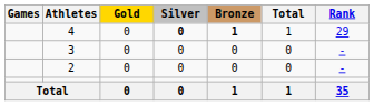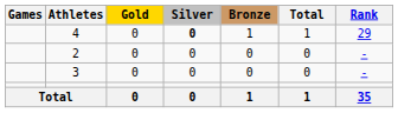 <table class="wikitable sortable" style="text-align:center; font-size:90%;">
 <tr>
 <th>Games</th>
 <th>Athletes</th>
 <th style="background:gold; width:4.5em; font-weight:bold;">Gold</th>
 <th style="background:silver; width:4.5em; font-weight:bold;">Silver</th>
 <th style="background:#cc9966; width:4.5em; font-weight:bold;">Bronze</th>
 <th style="width:4.5em; font-weight:bold;">Total</th>
 <th style="width:4.5em; font-weight:bold;"><a href='#'>Rank</a></th>
 </tr>
 <tr>
 <td align=left></td>
 <td>4</td>
 <td>0</td>
 <td><strong>0</strong></td>
-<td><strong>1</strong></td>
+<td>1</td>
 <td>1</td>
 <td><a href='#'>29</a></td>
 </tr>
 <tr>
 <td align=left></td>
-<td>3</td>
+<td>2</td>
 <td>0</td>
 <td>0</td>
 <td>0</td>
 <td>0</td>
 <td><a href='#'>-</a></td>
 </tr>
 <tr>
 <td align=left></td>
-<td>2</td>
+<td>3</td>
 <td>0</td>
 <td>0</td>
 <td>0</td>
 <td>0</td>
 <td><a href='#'>-</a></td>
 </tr>
 <tr>
 <td align=left><em></em></td>
 <td></td>
 <td></td>
 <td></td>
 <td></td>
 <td></td>
 <td></td>
 </tr>
 <tr>
 <th colspan=2>Total</th>
 <th>0</th>
 <th>0</th>
 <th>1</th>
 <th>1</th>
 <th><a href='#'>35</a></th>
 </tr>
 </table>
